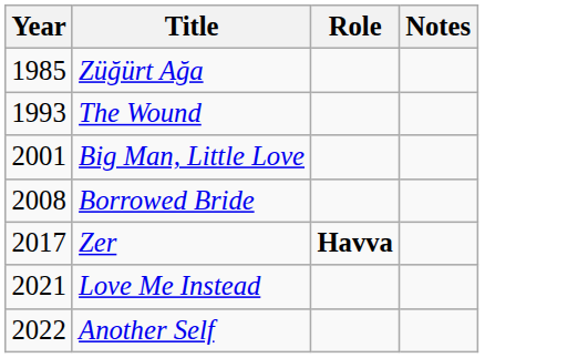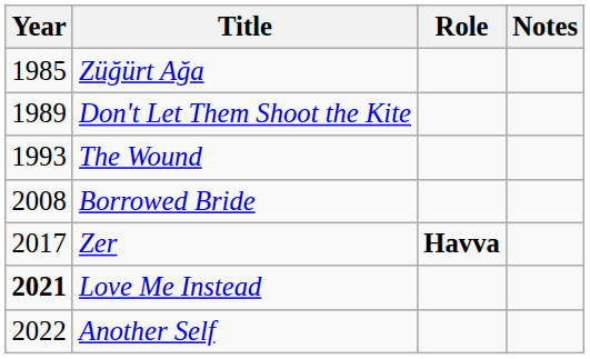 <table class="wikitable sortable">
 <tr>
 <th>Year</th>
 <th>Title</th>
 <th>Role</th>
 <th class="unsortable">Notes</th>
 </tr>
 <tr>
 <td>1985</td>
 <td><em><a href='#'>Züğürt Ağa</a></em></td>
 <td></td>
 <td></td>
 </tr>
 <tr>
-<td>1993</td>
-<td><em><a href='#'>The Wound</a></em></td>
+<td>1989</td>
+<td><em><a href='#'>Don't Let Them Shoot the Kite</a></em></td>
 <td></td>
 <td></td>
 </tr>
 <tr>
-<td>2001</td>
-<td><em><a href='#'>Big Man, Little Love</a></em></td>
+<td>1993</td>
+<td><em><a href='#'>The Wound</a></em></td>
 <td></td>
 <td></td>
 </tr>
 <tr>
 <td>2008</td>
 <td><em><a href='#'>Borrowed Bride</a></em></td>
 <td></td>
 <td></td>
 </tr>
 <tr>
 <td>2017</td>
 <td><em><a href='#'>Zer</a></em></td>
 <td><strong>Havva</strong></td>
 <td></td>
 </tr>
 <tr>
-<td>2021</td>
+<td><strong>2021</strong></td>
 <td><em><a href='#'>Love Me Instead</a></em></td>
 <td></td>
 <td></td>
 </tr>
 <tr>
 <td>2022</td>
 <td><em><a href='#'>Another Self</a></em></td>
 <td></td>
 <td></td>
 </tr>
 </table>
